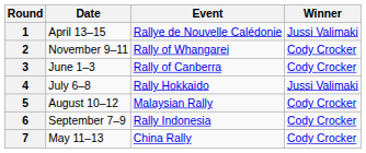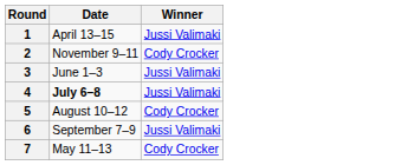 <table class="wikitable" style="font-size: 95%">
 <tr>
 <th>Round</th>
 <th>Date</th>
-<th>Event</th>
 <th>Winner</th>
 </tr>
 <tr>
 <th>1</th>
 <td>April 13–15</td>
-<td> <a href='#'>Rallye de Nouvelle Calédonie</a></td>
 <td> <a href='#'>Jussi Valimaki</a></td>
 </tr>
 <tr>
 <th>2</th>
 <td>November 9–11</td>
-<td> <a href='#'>Rally of Whangarei</a></td>
 <td> <a href='#'>Cody Crocker</a></td>
 </tr>
 <tr>
 <th>3</th>
 <td>June 1–3</td>
-<td> <a href='#'>Rally of Canberra</a></td>
-<td> <a href='#'>Cody Crocker</a></td>
+<td> <a href='#'>Jussi Valimaki</a></td>
 </tr>
 <tr>
 <th>4</th>
-<td>July 6–8</td>
-<td> <a href='#'>Rally Hokkaido</a></td>
+<td><strong>July 6–8</strong></td>
 <td> <a href='#'>Jussi Valimaki</a></td>
 </tr>
 <tr>
 <th>5</th>
 <td>August 10–12</td>
-<td> <a href='#'>Malaysian Rally</a></td>
 <td> <a href='#'>Cody Crocker</a></td>
 </tr>
 <tr>
 <th>6</th>
 <td>September 7–9</td>
-<td> <a href='#'>Rally Indonesia</a></td>
-<td> <a href='#'>Cody Crocker</a></td>
+<td> <a href='#'>Jussi Valimaki</a></td>
 </tr>
 <tr>
 <th>7</th>
 <td>May 11–13</td>
-<td> <a href='#'>China Rally</a></td>
 <td> <a href='#'>Cody Crocker</a></td>
 </tr>
 </table>
